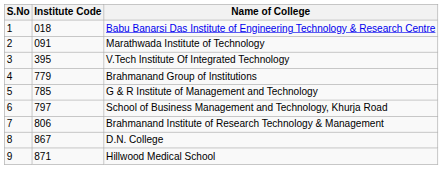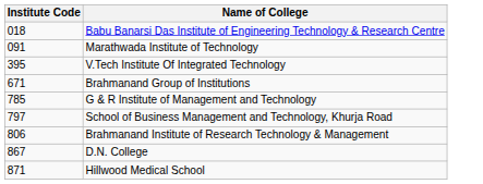 <table class="wikitable sortable">
 <tr>
-<th>S.No</th>
 <th>Institute Code</th>
 <th>Name of College</th>
 </tr>
 <tr>
-<td>1</td>
 <td>018</td>
 <td><a href='#'>Babu Banarsi Das Institute of Engineering Technology & Research Centre</a></td>
 </tr>
 <tr>
-<td>2</td>
 <td>091</td>
 <td>Marathwada Institute of Technology</td>
 </tr>
 <tr>
-<td>3</td>
 <td>395</td>
 <td>V.Tech Institute Of Integrated Technology</td>
 </tr>
 <tr>
-<td>4</td>
-<td>779</td>
+<td>671</td>
 <td>Brahmanand Group of Institutions</td>
 </tr>
 <tr>
-<td>5</td>
 <td>785</td>
 <td>G & R Institute of Management and Technology</td>
 </tr>
 <tr>
-<td>6</td>
 <td>797</td>
 <td>School of Business Management and Technology, Khurja Road</td>
 </tr>
 <tr>
-<td>7</td>
 <td>806</td>
 <td>Brahmanand  Institute of Research Technology & Management</td>
 </tr>
 <tr>
-<td>8</td>
 <td>867</td>
 <td>D.N. College</td>
 </tr>
 <tr>
-<td>9</td>
 <td>871</td>
 <td>Hillwood Medical School</td>
 </tr>
 </table>
